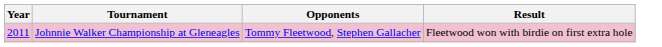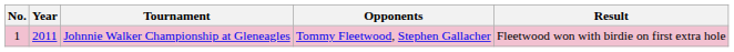 <table class="wikitable" style="font-size:95%;">
 <tr>
+<th>No.</th>
 <th>Year</th>
 <th>Tournament</th>
 <th>Opponents</th>
 <th>Result</th>
 </tr>
 <tr style="background:#F2C1D1;">
+<td align=center>1</td>
 <td><a href='#'>2011</a></td>
 <td><a href='#'>Johnnie Walker Championship at Gleneagles</a></td>
 <td> <a href='#'>Tommy Fleetwood</a>,  <a href='#'>Stephen Gallacher</a></td>
 <td>Fleetwood won with birdie on first extra hole</td>
 </tr>
 </table>
